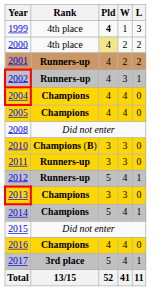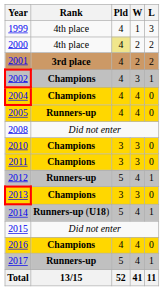 <table class="wikitable" style="text-align: center;font-size:90%;">
 <tr>
 <th>Year</th>
 <th>Rank</th>
 <th>Pld</th>
 <th>W</th>
 <th>L</th>
 </tr>
 <tr>
 <td> <a href='#'>1999</a></td>
 <td>4th place</td>
-<td><strong>4</strong></td>
+<td>4</td>
 <td>1</td>
 <td>3</td>
 </tr>
 <tr>
 <td> <a href='#'>2000</a></td>
 <td>4th place</td>
 <td style="background: khaki;">4</td>
 <td>2</td>
 <td>2</td>
 </tr>
 <tr bgcolor="#cc9966">
 <td> <a href='#'>2001</a></td>
-<td><strong>Runners-up</strong></td>
+<td><strong>3rd place</strong></td>
 <td>4</td>
 <td>2</td>
 <td>2</td>
 </tr>
 <tr bgcolor=silver>
 <td style="border: 3px solid red"> <a href='#'>2002</a></td>
-<td><strong>Runners-up</strong></td>
+<td><strong>Champions</strong></td>
 <td>4</td>
 <td>3</td>
 <td>1</td>
 </tr>
 <tr bgcolor=gold>
 <td style="border: 3px solid red"> <a href='#'>2004</a></td>
 <td><strong>Champions</strong></td>
 <td>4</td>
 <td>4</td>
 <td>0</td>
 </tr>
 <tr bgcolor=gold>
 <td> <a href='#'>2005</a></td>
-<td><strong>Champions</strong></td>
+<td><strong>Runners-up</strong></td>
 <td>4</td>
 <td>4</td>
 <td>0</td>
 </tr>
 <tr>
 <td> <a href='#'>2008</a></td>
 <td colspan=4><em>Did not enter</em></td>
 </tr>
 <tr bgcolor=gold>
 <td> <a href='#'>2010</a></td>
-<td><strong>Champions</strong> (<strong>B</strong>)</td>
+<td><strong>Champions</strong></td>
 <td>3</td>
 <td>3</td>
 <td>0</td>
 </tr>
 <tr bgcolor=gold>
 <td> <a href='#'>2011</a></td>
-<td><strong>Runners-up</strong></td>
+<td><strong>Champions</strong></td>
 <td>3</td>
 <td>3</td>
 <td>0</td>
 </tr>
 <tr bgcolor=silver>
 <td> <a href='#'>2012</a></td>
 <td><strong>Runners-up</strong></td>
 <td>5</td>
 <td>4</td>
 <td>1</td>
 </tr>
 <tr bgcolor=gold>
 <td style="border: 3px solid red"> <a href='#'>2013</a></td>
 <td><strong>Champions</strong></td>
 <td>3</td>
 <td>3</td>
 <td>0</td>
 </tr>
 <tr bgcolor=silver>
 <td> <a href='#'>2014</a></td>
-<td><strong>Champions</strong></td>
+<td><strong>Runners-up</strong> (<strong>U18</strong>)</td>
 <td>5</td>
 <td>4</td>
 <td>1</td>
 </tr>
 <tr>
 <td> <a href='#'>2015</a></td>
 <td colspan=4><em>Did not enter</em></td>
 </tr>
 <tr bgcolor=gold>
 <td> <a href='#'>2016</a></td>
 <td><strong>Champions</strong></td>
 <td>4</td>
 <td>4</td>
 <td>0</td>
 </tr>
 <tr bgcolor=silver>
 <td> <a href='#'>2017</a></td>
-<td><strong>3rd place</strong></td>
+<td><strong>Runners-up</strong></td>
 <td>5</td>
 <td>4</td>
 <td>1</td>
 </tr>
 <tr>
 <th>Total</th>
 <th>13/15</th>
 <th>52</th>
 <th>41</th>
 <th>11</th>
 </tr>
 </table>
